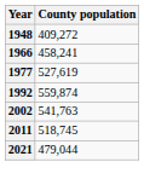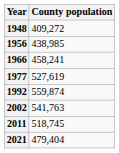 <table class="wikitable">
 <tr>
 <th>Year</th>
 <th>County population</th>
 </tr>
 <tr>
 <th>1948</th>
 <td>409,272 </td>
+</tr>
+<tr>
+<th>1956</th>
+<td>438,985 </td>
 </tr>
 <tr>
 <th>1966</th>
 <td>458,241 </td>
 </tr>
 <tr>
 <th>1977</th>
 <td>527,619 </td>
 </tr>
 <tr>
 <th>1992</th>
 <td>559,874 </td>
 </tr>
 <tr>
 <th>2002</th>
 <td>541,763 </td>
 </tr>
 <tr>
 <th>2011</th>
 <td>518,745 </td>
 </tr>
 <tr>
 <th>2021</th>
-<td>479,044 </td>
+<td>479,404 </td>
 </tr>
 </table>
